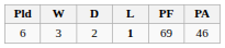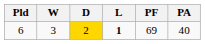 <table class="wikitable" style="text-align:center">
 <tr>
 <th width=40px>Pld</th>
 <th width=40px>W</th>
 <th width=40px>D</th>
 <th width=40px>L</th>
 <th width=40px>PF</th>
 <th width=40px>PA</th>
 </tr>
 <tr>
 <td>6</td>
 <td>3</td>
-<td>2</td>
+<td style="background: gold;">2</td>
 <td><strong>1</strong></td>
 <td>69</td>
-<td>46</td>
+<td>40</td>
 </tr>
 </table>
